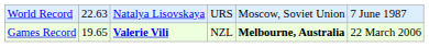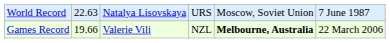 <table class="wikitable">
 <tr bgcolor = "ddeeff">
 <td><a href='#'>World Record</a></td>
 <td>22.63</td>
 <td><a href='#'>Natalya Lisovskaya</a></td>
 <td>URS</td>
 <td>Moscow, Soviet Union</td>
 <td>7 June 1987</td>
 </tr>
 <tr bgcolor = "eeffdd">
 <td><a href='#'>Games Record</a></td>
-<td>19.65</td>
-<td><strong><a href='#'>Valerie Vili</a></strong></td>
+<td>19.66</td>
+<td><a href='#'>Valerie Vili</a></td>
 <td>NZL</td>
 <td><strong>Melbourne, Australia</strong></td>
 <td>22 March 2006</td>
 </tr>
 </table>
